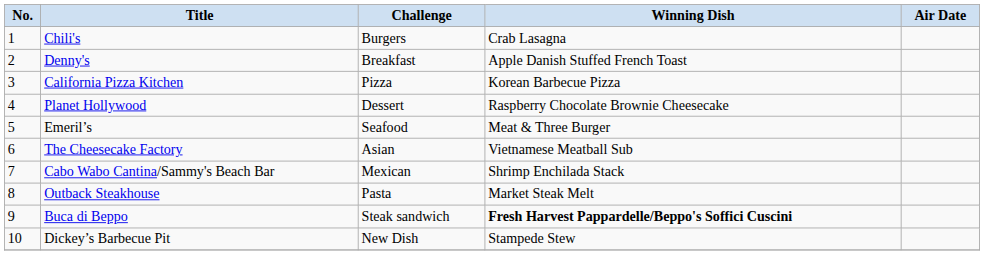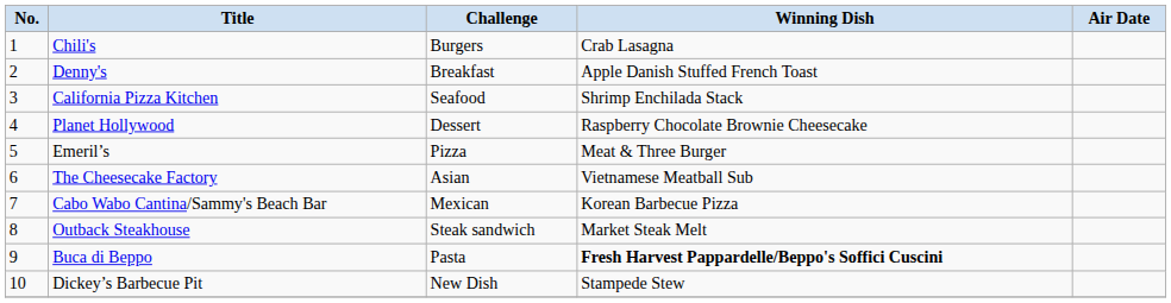 <table class="wikitable plainrowheaders" style="width:70%;">
 <tr>
 <th style="background: #CEE0F2">No.</th>
 <th style="background: #CEE0F2">Title</th>
 <th style="background: #CEE0F2">Challenge</th>
 <th style="background: #CEE0F2">Winning Dish</th>
 <th style="background: #CEE0F2">Air Date</th>
 </tr>
 <tr>
 <td>1</td>
 <td><a href='#'>Chili's</a></td>
 <td>Burgers</td>
 <td>Crab Lasagna</td>
 <td></td>
 </tr>
 <tr>
 <td>2</td>
 <td><a href='#'>Denny's</a></td>
 <td>Breakfast</td>
 <td>Apple Danish Stuffed French Toast</td>
 <td></td>
 </tr>
 <tr>
 <td>3</td>
 <td><a href='#'>California Pizza Kitchen</a></td>
-<td>Pizza</td>
-<td>Korean Barbecue Pizza</td>
+<td>Seafood</td>
+<td>Shrimp Enchilada Stack</td>
 <td></td>
 </tr>
 <tr>
 <td>4</td>
 <td><a href='#'>Planet Hollywood</a></td>
 <td>Dessert</td>
 <td>Raspberry Chocolate Brownie Cheesecake</td>
 <td></td>
 </tr>
 <tr>
 <td>5</td>
 <td>Emeril’s</td>
-<td>Seafood</td>
+<td>Pizza</td>
 <td>Meat & Three Burger</td>
 <td></td>
 </tr>
 <tr>
 <td>6</td>
 <td><a href='#'>The Cheesecake Factory</a></td>
 <td>Asian</td>
 <td>Vietnamese Meatball Sub</td>
 <td></td>
 </tr>
 <tr>
 <td>7</td>
 <td><a href='#'>Cabo Wabo Cantina</a>/Sammy's Beach Bar</td>
 <td>Mexican</td>
-<td>Shrimp Enchilada Stack</td>
+<td>Korean Barbecue Pizza</td>
 <td></td>
 </tr>
 <tr>
 <td>8</td>
 <td><a href='#'>Outback Steakhouse</a></td>
-<td>Pasta</td>
+<td>Steak sandwich</td>
 <td>Market Steak Melt</td>
 <td></td>
 </tr>
 <tr>
 <td>9</td>
 <td><a href='#'>Buca di Beppo</a></td>
-<td>Steak sandwich</td>
+<td>Pasta</td>
 <td><strong>Fresh Harvest Pappardelle/Beppo's Soffici Cuscini</strong></td>
 <td></td>
 </tr>
 <tr>
 <td>10</td>
 <td>Dickey’s Barbecue Pit</td>
 <td>New Dish</td>
 <td>Stampede Stew</td>
 <td></td>
 </tr>
 <tr>
 </tr>
 </table>
